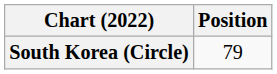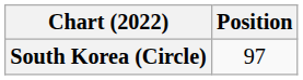 <table class="wikitable plainrowheaders" style="text-align:center">
 <tr>
 <th scope="col">Chart (2022)</th>
 <th scope="col">Position</th>
 </tr>
 <tr>
 <th scope="row">South Korea (Circle)</th>
-<td>79</td>
+<td>97</td>
 </tr>
 </table>
